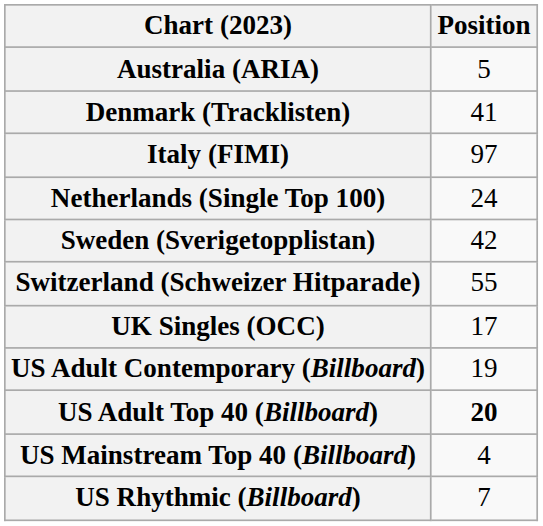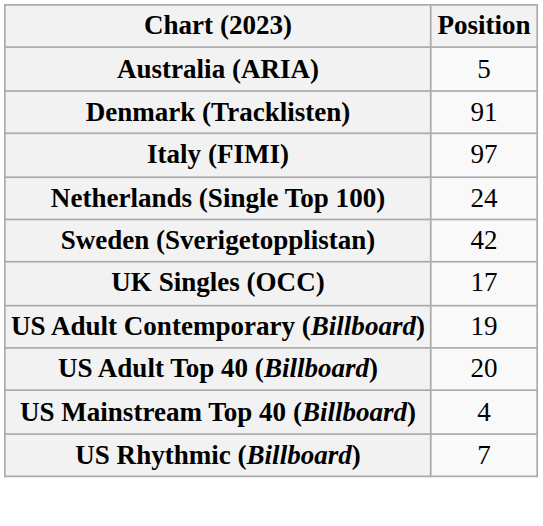 <table class="wikitable sortable plainrowheaders" style="text-align:center">
 <tr>
 <th scope="col">Chart (2023)</th>
 <th scope="col">Position</th>
 </tr>
 <tr>
 <th scope="row">Australia (ARIA)</th>
 <td>5</td>
 </tr>
 <tr>
 <th scope="row">Denmark (Tracklisten)</th>
-<td>41</td>
+<td>91</td>
 </tr>
 <tr>
 <th scope="row">Italy (FIMI)</th>
 <td>97</td>
 </tr>
 <tr>
 <th scope="row">Netherlands (Single Top 100)</th>
 <td>24</td>
 </tr>
 <tr>
 <th scope="row">Sweden (Sverigetopplistan)</th>
 <td>42</td>
 </tr>
 <tr>
-<th scope="row">Switzerland (Schweizer Hitparade)</th>
-<td>55</td>
-</tr>
-<tr>
 <th scope="row">UK Singles (OCC)</th>
 <td>17</td>
 </tr>
 <tr>
 <th scope="row">US Adult Contemporary (<em>Billboard</em>)</th>
 <td>19</td>
 </tr>
 <tr>
 <th scope="row">US Adult Top 40 (<em>Billboard</em>)</th>
-<td><strong>20</strong></td>
+<td>20</td>
 </tr>
 <tr>
 <th scope="row">US Mainstream Top 40 (<em>Billboard</em>)</th>
 <td>4</td>
 </tr>
 <tr>
 <th scope="row">US Rhythmic (<em>Billboard</em>)</th>
 <td>7</td>
 </tr>
 </table>
